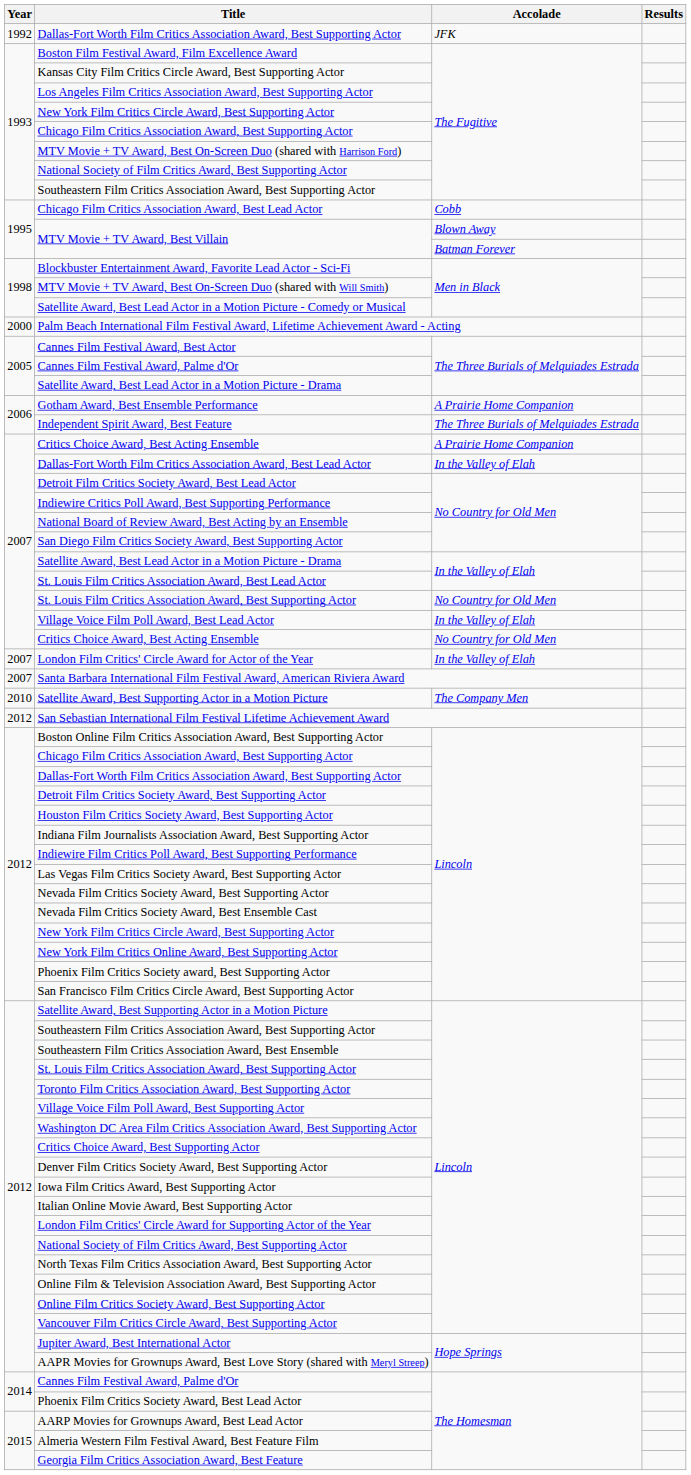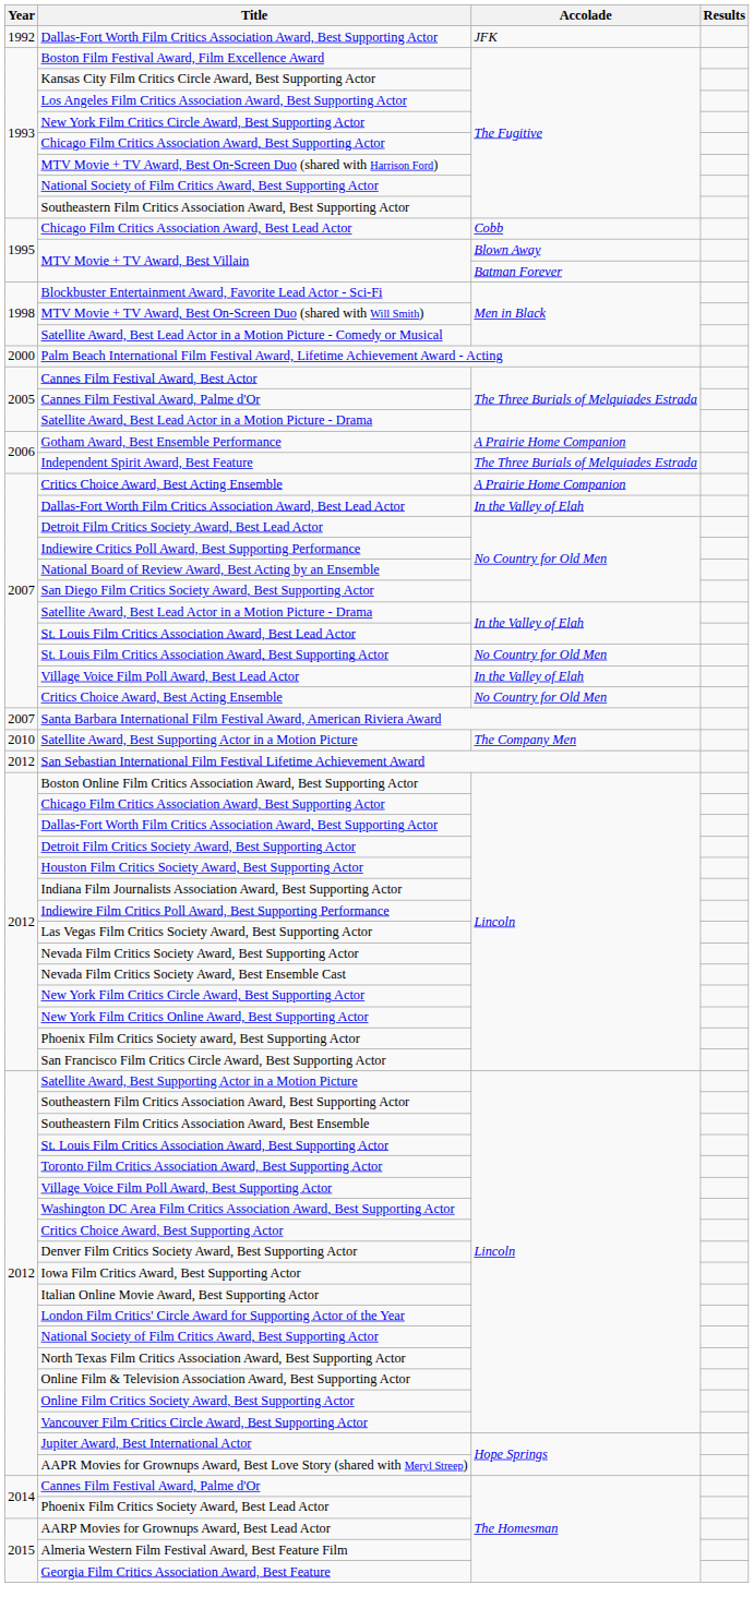 <table class="wikitable sortable">
 <tr>
 <th>Year</th>
 <th>Title</th>
 <th>Accolade</th>
 <th>Results</th>
 </tr>
 <tr>
 <td>1992</td>
 <td><a href='#'>Dallas-Fort Worth Film Critics Association Award, Best Supporting Actor</a></td>
 <td><em>JFK</em></td>
 <td></td>
 </tr>
 <tr>
 <td rowspan=8>1993</td>
 <td><a href='#'>Boston Film Festival Award, Film Excellence Award</a></td>
 <td rowspan=8><em><a href='#'>The Fugitive</a></em></td>
 <td></td>
 </tr>
 <tr>
 <td>Kansas City Film Critics Circle Award, Best Supporting Actor</td>
 <td></td>
 </tr>
 <tr>
 <td><a href='#'>Los Angeles Film Critics Association Award, Best Supporting Actor</a></td>
 <td></td>
 </tr>
 <tr>
 <td><a href='#'>New York Film Critics Circle Award, Best Supporting Actor</a></td>
 <td></td>
 </tr>
 <tr>
 <td><a href='#'>Chicago Film Critics Association Award, Best Supporting Actor</a></td>
 <td></td>
 </tr>
 <tr>
 <td><a href='#'>MTV Movie + TV Award, Best On-Screen Duo</a> (shared with <a href='#'><small>Harrison Ford</small></a>)</td>
 <td></td>
 </tr>
 <tr>
 <td><a href='#'>National Society of Film Critics Award, Best Supporting Actor</a></td>
 <td></td>
 </tr>
 <tr>
 <td>Southeastern Film Critics Association Award, Best Supporting Actor</td>
 <td></td>
 </tr>
 <tr>
 <td rowspan="3">1995</td>
 <td><a href='#'>Chicago Film Critics Association Award, Best Lead Actor</a></td>
 <td><em><a href='#'>Cobb</a></em></td>
 <td></td>
 </tr>
 <tr>
 <td rowspan="2"><a href='#'>MTV Movie + TV Award, Best Villain</a></td>
 <td><em><a href='#'>Blown Away</a></em></td>
 <td></td>
 </tr>
 <tr>
 <td><em><a href='#'>Batman Forever</a></em></td>
 <td></td>
 </tr>
 <tr>
 <td rowspan="3">1998</td>
 <td><a href='#'>Blockbuster Entertainment Award, Favorite Lead Actor - Sci-Fi</a></td>
 <td rowspan="3"><em><a href='#'>Men in Black</a></em></td>
 <td></td>
 </tr>
 <tr>
 <td><a href='#'>MTV Movie + TV Award, Best On-Screen Duo</a> (shared with <small><a href='#'>Will Smith</a></small>)</td>
 <td></td>
 </tr>
 <tr>
 <td><a href='#'>Satellite Award, Best Lead Actor in a Motion Picture - Comedy or Musical</a></td>
 <td></td>
 </tr>
 <tr>
 <td>2000</td>
 <td colspan=2><a href='#'>Palm Beach International Film Festival Award, Lifetime Achievement Award - Acting</a></td>
 <td></td>
 </tr>
 <tr>
 <td rowspan="3">2005</td>
 <td><a href='#'>Cannes Film Festival Award, Best Actor</a></td>
 <td rowspan="3"><em><a href='#'>The Three Burials of Melquiades Estrada</a></em></td>
 <td></td>
 </tr>
 <tr>
 <td><a href='#'>Cannes Film Festival Award, Palme d'Or</a></td>
 <td></td>
 </tr>
 <tr>
 <td><a href='#'>Satellite Award, Best Lead Actor in a Motion Picture - Drama</a></td>
 <td></td>
 </tr>
 <tr>
 <td rowspan="2">2006</td>
 <td><a href='#'>Gotham Award, Best Ensemble Performance</a></td>
 <td><em><a href='#'>A Prairie Home Companion</a></em></td>
 <td></td>
 </tr>
 <tr>
 <td><a href='#'>Independent Spirit Award, Best Feature</a></td>
 <td><em><a href='#'>The Three Burials of Melquiades Estrada</a></em></td>
 <td></td>
 </tr>
 <tr>
 <td rowspan="11">2007</td>
 <td><a href='#'>Critics Choice Award, Best Acting Ensemble</a></td>
 <td><em><a href='#'>A Prairie Home Companion</a></em></td>
 <td></td>
 </tr>
 <tr>
 <td><a href='#'>Dallas-Fort Worth Film Critics Association Award, Best Lead Actor</a></td>
 <td><em><a href='#'>In the Valley of Elah</a></em></td>
 <td></td>
 </tr>
 <tr>
 <td><a href='#'>Detroit Film Critics Society Award, Best Lead Actor</a></td>
 <td rowspan=4><em><a href='#'>No Country for Old Men</a></em></td>
 <td></td>
 </tr>
 <tr>
 <td><a href='#'>Indiewire Critics Poll Award, Best Supporting Performance</a></td>
 <td></td>
 </tr>
 <tr>
 <td><a href='#'>National Board of Review Award, Best Acting by an Ensemble</a></td>
 <td></td>
 </tr>
 <tr>
 <td><a href='#'>San Diego Film Critics Society Award, Best Supporting Actor</a></td>
 <td></td>
 </tr>
 <tr>
 <td><a href='#'>Satellite Award, Best Lead Actor in a Motion Picture - Drama</a></td>
 <td rowspan="2"><em><a href='#'>In the Valley of Elah</a></em></td>
 <td></td>
 </tr>
 <tr>
 <td><a href='#'>St. Louis Film Critics Association Award, Best Lead Actor</a></td>
 <td></td>
 </tr>
 <tr>
 <td><a href='#'>St. Louis Film Critics Association Award, Best Supporting Actor</a></td>
 <td><em><a href='#'>No Country for Old Men</a></em></td>
 <td></td>
 </tr>
 <tr>
 <td><a href='#'>Village Voice Film Poll Award, Best Lead Actor</a></td>
 <td><em><a href='#'>In the Valley of Elah</a></em></td>
 <td></td>
 </tr>
 <tr>
 <td><a href='#'>Critics Choice Award, Best Acting Ensemble</a></td>
 <td><em><a href='#'>No Country for Old Men</a></em></td>
-<td></td>
-</tr>
-<tr>
-<td>2007</td>
-<td><a href='#'>London Film Critics' Circle Award for Actor of the Year</a></td>
-<td><em><a href='#'>In the Valley of Elah</a></em></td>
 <td></td>
 </tr>
 <tr>
 <td>2007</td>
 <td colspan=2><a href='#'>Santa Barbara International Film Festival Award, American Riviera Award</a></td>
 <td></td>
 </tr>
 <tr>
 <td>2010</td>
 <td><a href='#'>Satellite Award, Best Supporting Actor in a Motion Picture</a></td>
 <td><em><a href='#'>The Company Men</a></em></td>
 <td></td>
 </tr>
 <tr>
 <td>2012</td>
 <td colspan=2><a href='#'>San Sebastian International Film Festival Lifetime Achievement Award</a></td>
 <td></td>
 </tr>
 <tr>
 <td rowspan="14">2012</td>
 <td>Boston Online Film Critics Association Award, Best Supporting Actor</td>
 <td rowspan="14"><em><a href='#'>Lincoln</a></em></td>
 <td></td>
 </tr>
 <tr>
 <td><a href='#'>Chicago Film Critics Association Award, Best Supporting Actor</a></td>
 <td></td>
 </tr>
 <tr>
 <td><a href='#'>Dallas-Fort Worth Film Critics Association Award, Best Supporting Actor</a></td>
 <td></td>
 </tr>
 <tr>
 <td><a href='#'>Detroit Film Critics Society Award, Best Supporting Actor</a></td>
 <td></td>
 </tr>
 <tr>
 <td><a href='#'>Houston Film Critics Society Award, Best Supporting Actor</a></td>
 <td></td>
 </tr>
 <tr>
 <td>Indiana Film Journalists Association Award, Best Supporting Actor</td>
 <td></td>
 </tr>
 <tr>
 <td><a href='#'>Indiewire Film Critics Poll Award, Best Supporting Performance</a></td>
 <td></td>
 </tr>
 <tr>
 <td>Las Vegas Film Critics Society Award, Best Supporting Actor</td>
 <td></td>
 </tr>
 <tr>
 <td>Nevada Film Critics Society Award, Best Supporting Actor</td>
 <td></td>
 </tr>
 <tr>
 <td>Nevada Film Critics Society Award, Best Ensemble Cast</td>
 <td></td>
 </tr>
 <tr>
 <td><a href='#'>New York Film Critics Circle Award, Best Supporting Actor</a></td>
 <td></td>
 </tr>
 <tr>
 <td><a href='#'>New York Film Critics Online Award, Best Supporting Actor</a></td>
 <td></td>
 </tr>
 <tr>
 <td>Phoenix Film Critics Society award, Best Supporting Actor</td>
 <td></td>
 </tr>
 <tr>
 <td>San Francisco Film Critics Circle Award, Best Supporting Actor</td>
 <td></td>
 </tr>
 <tr>
 <td rowspan=19>2012</td>
 <td><a href='#'>Satellite Award, Best Supporting Actor in a Motion Picture</a></td>
 <td rowspan="17"><em><a href='#'>Lincoln</a></em></td>
 <td></td>
 </tr>
 <tr>
 <td>Southeastern Film Critics Association Award, Best Supporting Actor</td>
 <td></td>
 </tr>
 <tr>
 <td>Southeastern Film Critics Association Award, Best Ensemble</td>
 <td></td>
 </tr>
 <tr>
 <td><a href='#'>St. Louis Film Critics Association Award, Best Supporting Actor</a></td>
 <td></td>
 </tr>
 <tr>
 <td><a href='#'>Toronto Film Critics Association Award, Best Supporting Actor</a></td>
 <td></td>
 </tr>
 <tr>
 <td><a href='#'>Village Voice Film Poll Award, Best Supporting Actor</a></td>
 <td></td>
 </tr>
 <tr>
 <td><a href='#'>Washington DC Area Film Critics Association Award, Best Supporting Actor</a></td>
 <td></td>
 </tr>
 <tr>
 <td><a href='#'>Critics Choice Award, Best Supporting Actor</a></td>
 <td></td>
 </tr>
 <tr>
 <td>Denver Film Critics Society Award, Best Supporting Actor</td>
 <td></td>
 </tr>
 <tr>
 <td>Iowa Film Critics Award, Best Supporting Actor</td>
 <td></td>
 </tr>
 <tr>
 <td>Italian Online Movie Award, Best Supporting Actor</td>
 <td></td>
 </tr>
 <tr>
 <td><a href='#'>London Film Critics' Circle Award for Supporting Actor of the Year</a></td>
 <td></td>
 </tr>
 <tr>
 <td><a href='#'>National Society of Film Critics Award, Best Supporting Actor</a></td>
 <td></td>
 </tr>
 <tr>
 <td>North Texas Film Critics Association Award, Best Supporting Actor</td>
 <td></td>
 </tr>
 <tr>
 <td>Online Film & Television Association Award, Best Supporting Actor</td>
 <td></td>
 </tr>
 <tr>
 <td><a href='#'>Online Film Critics Society Award, Best Supporting Actor</a></td>
 <td></td>
 </tr>
 <tr>
 <td><a href='#'>Vancouver Film Critics Circle Award, Best Supporting Actor</a></td>
 <td></td>
 </tr>
 <tr>
 <td><a href='#'>Jupiter Award, Best International Actor</a></td>
 <td rowspan=2><em><a href='#'>Hope Springs</a></em></td>
 <td></td>
 </tr>
 <tr>
 <td>AAPR Movies for Grownups Award, Best Love Story (shared with <small><a href='#'>Meryl Streep</a></small>)</td>
 <td></td>
 </tr>
 <tr>
 <td rowspan="2">2014</td>
 <td><a href='#'>Cannes Film Festival Award, Palme d'Or</a></td>
 <td rowspan="5"><em><a href='#'>The Homesman</a></em></td>
 <td></td>
 </tr>
 <tr>
 <td>Phoenix Film Critics Society Award, Best Lead Actor</td>
 <td></td>
 </tr>
 <tr>
 <td rowspan="3">2015</td>
 <td>AARP Movies for Grownups Award, Best Lead Actor</td>
 <td></td>
 </tr>
 <tr>
 <td>Almeria Western Film Festival Award, Best Feature Film</td>
 <td></td>
 </tr>
 <tr>
 <td><a href='#'>Georgia Film Critics Association Award, Best Feature</a></td>
 <td></td>
 </tr>
 </table>
